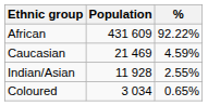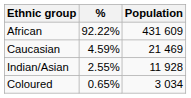 <table class="wikitable" style="font-size: 95%; text-align: right">
 <tr>
 <th>Ethnic group</th>
+<th>%</th>
 <th>Population</th>
-<th>%</th>
 </tr>
 <tr>
 <td align=left>African</td>
+<td>92.22%</td>
 <td>431 609</td>
-<td>92.22%</td>
 </tr>
 <tr>
 <td align=left>Caucasian</td>
+<td>4.59%</td>
 <td>21 469</td>
-<td>4.59%</td>
 </tr>
 <tr>
 <td align=left>Indian/Asian</td>
+<td>2.55%</td>
 <td>11 928</td>
-<td>2.55%</td>
 </tr>
 <tr>
 <td align=left>Coloured</td>
+<td>0.65%</td>
 <td>3 034</td>
-<td>0.65%</td>
 </tr>
 </table>
